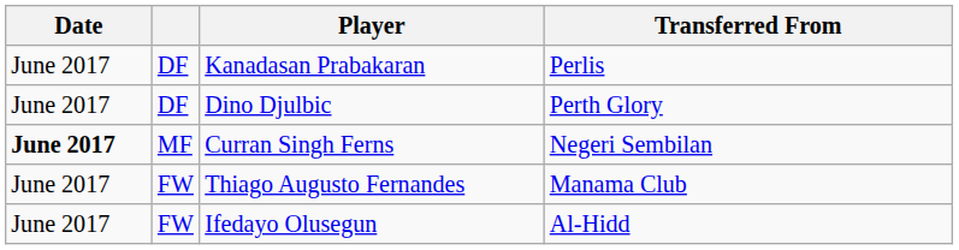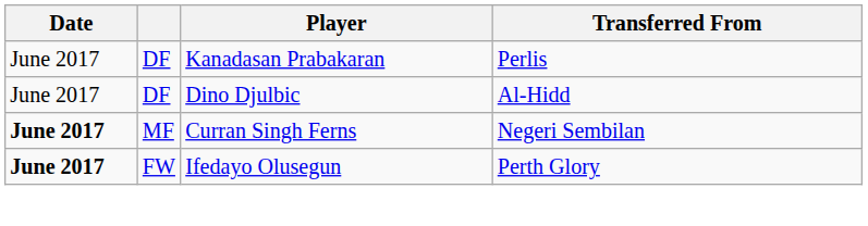 <table class="wikitable plainrowheaders sortable" style="font-size:95%">
 <tr>
 <th scope=col style="width:85px;"><strong>Date</strong></th>
 <th></th>
 <th scope=col style="width:210px;"><strong>Player</strong></th>
 <th scope=col style="width:250px;"><strong>Transferred From</strong></th>
 </tr>
 <tr>
 <td>June 2017</td>
 <td><a href='#'>DF</a></td>
 <td> <a href='#'>Kanadasan Prabakaran</a></td>
 <td> <a href='#'>Perlis</a></td>
 </tr>
 <tr>
 <td>June 2017</td>
 <td><a href='#'>DF</a></td>
 <td> <a href='#'>Dino Djulbic</a></td>
-<td> <a href='#'>Perth Glory</a></td>
+<td> <a href='#'>Al-Hidd</a></td>
 </tr>
 <tr>
 <td><strong>June 2017</strong></td>
 <td><a href='#'>MF</a></td>
 <td> <a href='#'>Curran Singh Ferns</a></td>
 <td> <a href='#'>Negeri Sembilan</a></td>
 </tr>
 <tr>
-<td>June 2017</td>
-<td><a href='#'>FW</a></td>
-<td> <a href='#'>Thiago Augusto Fernandes</a></td>
-<td> <a href='#'>Manama Club</a></td>
-</tr>
-<tr>
-<td>June 2017</td>
+<td><strong>June 2017</strong></td>
 <td><a href='#'>FW</a></td>
 <td> <a href='#'>Ifedayo Olusegun</a></td>
-<td> <a href='#'>Al-Hidd</a></td>
+<td> <a href='#'>Perth Glory</a></td>
 </tr>
 </table>
